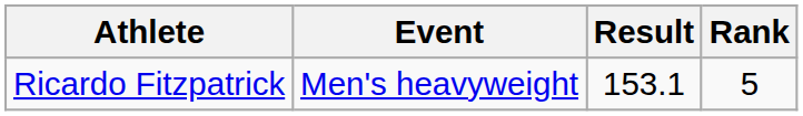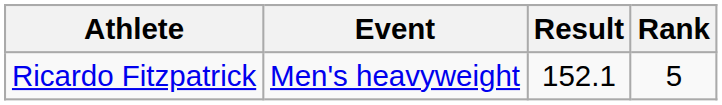 <table class="wikitable" style="font-size:90%">
 <tr>
 <th>Athlete</th>
 <th>Event</th>
 <th>Result</th>
 <th>Rank</th>
 </tr>
 <tr align=center>
 <td align=left><a href='#'>Ricardo Fitzpatrick</a></td>
 <td align=left><a href='#'>Men's heavyweight</a></td>
-<td>153.1</td>
+<td>152.1</td>
 <td>5</td>
 </tr>
 </table>
